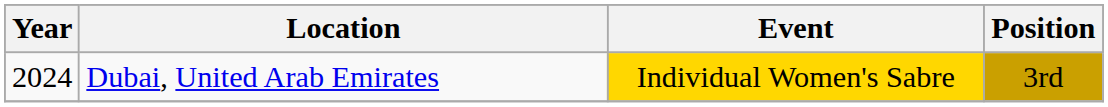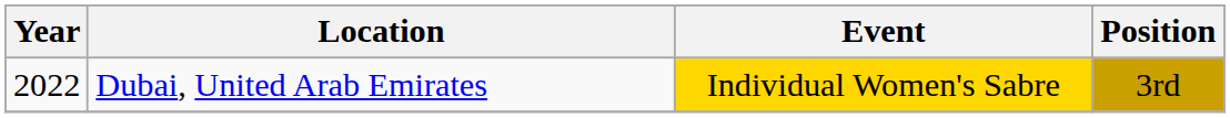 <table class="wikitable" style="text-align:center;">
 <tr>
 <th>Year</th>
 <th style="width:17em">Location</th>
 <th style="width:12em">Event</th>
 <th>Position</th>
 </tr>
 <tr>
-<td>2024</td>
+<td>2022</td>
 <td rowspan="1" align="left"> <a href='#'>Dubai</a>, <a href='#'>United Arab Emirates</a></td>
 <td style="background: gold;">Individual Women's Sabre</td>
 <td bgcolor="caramel">3rd</td>
 </tr>
 <tr>
 </tr>
 </table>
